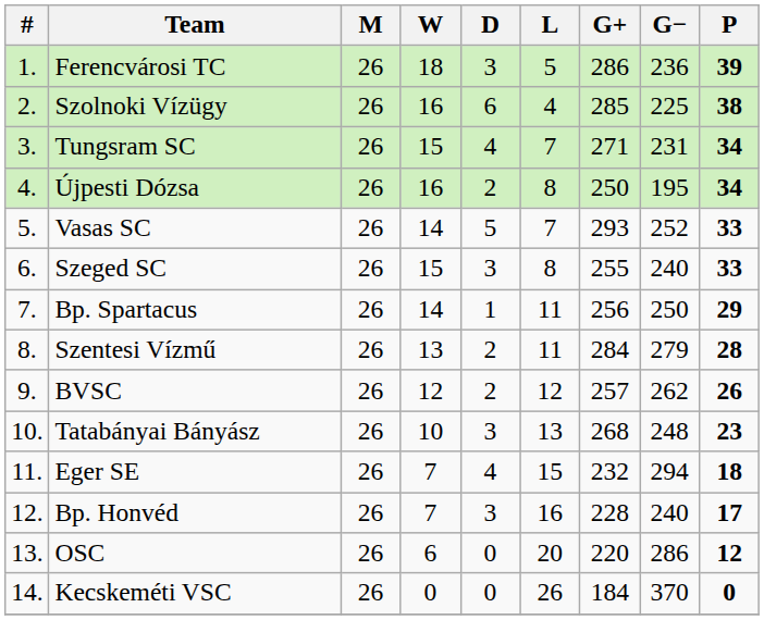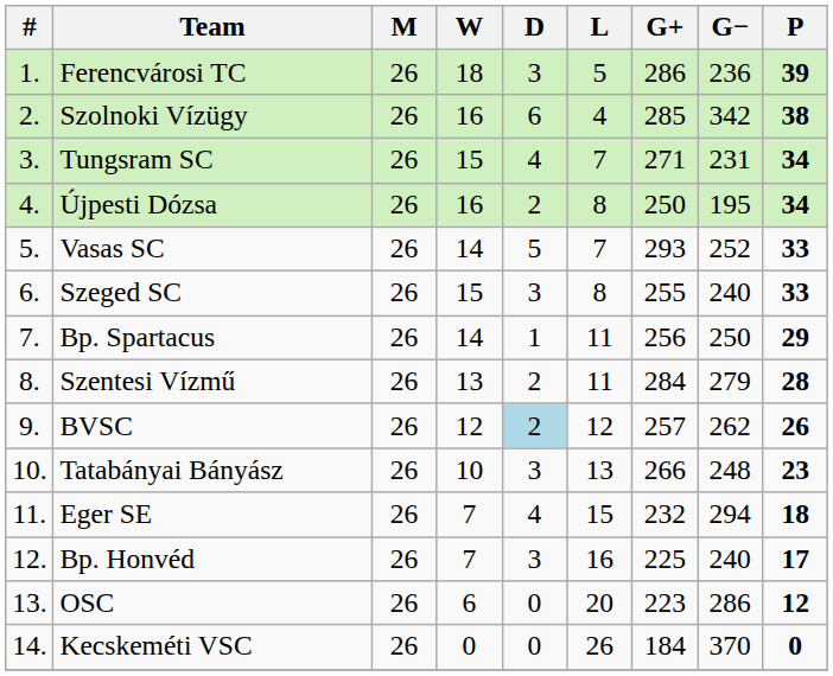 <table class="wikitable" style="text-align: center;">
 <tr>
 <th width="15">#</th>
 <th width="175">Team</th>
 <th width="30">M</th>
 <th width="30">W</th>
 <th width="30">D</th>
 <th width="30">L</th>
 <th width="30">G+</th>
 <th width="30">G−</th>
 <th width="30">P</th>
 </tr>
 <tr style="background: #D0F0C0;">
 <td>1.</td>
 <td align="left">Ferencvárosi TC</td>
 <td>26</td>
 <td>18</td>
 <td>3</td>
 <td>5</td>
 <td>286</td>
 <td>236</td>
 <td><strong>39</strong></td>
 </tr>
 <tr style="background: #D0F0C0;">
 <td>2.</td>
 <td align="left">Szolnoki Vízügy</td>
 <td>26</td>
 <td>16</td>
 <td>6</td>
 <td>4</td>
 <td>285</td>
-<td>225</td>
+<td>342</td>
 <td><strong>38</strong></td>
 </tr>
 <tr style="background: #D0F0C0;">
 <td>3.</td>
 <td align="left">Tungsram SC</td>
 <td>26</td>
 <td>15</td>
 <td>4</td>
 <td>7</td>
 <td>271</td>
 <td>231</td>
 <td><strong>34</strong></td>
 </tr>
 <tr style="background: #D0F0C0;">
 <td>4.</td>
 <td align="left">Újpesti Dózsa</td>
 <td>26</td>
 <td>16</td>
 <td>2</td>
 <td>8</td>
 <td>250</td>
 <td>195</td>
 <td><strong>34</strong></td>
 </tr>
 <tr>
 <td>5.</td>
 <td align="left">Vasas SC</td>
 <td>26</td>
 <td>14</td>
 <td>5</td>
 <td>7</td>
 <td>293</td>
 <td>252</td>
 <td><strong>33</strong></td>
 </tr>
 <tr>
 <td>6.</td>
 <td align="left">Szeged SC</td>
 <td>26</td>
 <td>15</td>
 <td>3</td>
 <td>8</td>
 <td>255</td>
 <td>240</td>
 <td><strong>33</strong></td>
 </tr>
 <tr>
 <td>7.</td>
 <td align="left">Bp. Spartacus</td>
 <td>26</td>
 <td>14</td>
 <td>1</td>
 <td>11</td>
 <td>256</td>
 <td>250</td>
 <td><strong>29</strong></td>
 </tr>
 <tr>
 <td>8.</td>
 <td align="left">Szentesi Vízmű</td>
 <td>26</td>
 <td>13</td>
 <td>2</td>
 <td>11</td>
 <td>284</td>
 <td>279</td>
 <td><strong>28</strong></td>
 </tr>
 <tr>
 <td>9.</td>
 <td align="left">BVSC</td>
 <td>26</td>
 <td>12</td>
-<td>2</td>
+<td style="background: lightblue;">2</td>
 <td>12</td>
 <td>257</td>
 <td>262</td>
 <td><strong>26</strong></td>
 </tr>
 <tr>
 <td>10.</td>
 <td align="left">Tatabányai Bányász</td>
 <td>26</td>
 <td>10</td>
 <td>3</td>
 <td>13</td>
-<td>268</td>
+<td>266</td>
 <td>248</td>
 <td><strong>23</strong></td>
 </tr>
 <tr>
 <td>11.</td>
 <td align="left">Eger SE</td>
 <td>26</td>
 <td>7</td>
 <td>4</td>
 <td>15</td>
 <td>232</td>
 <td>294</td>
 <td><strong>18</strong></td>
 </tr>
 <tr>
 <td>12.</td>
 <td align="left">Bp. Honvéd</td>
 <td>26</td>
 <td>7</td>
 <td>3</td>
 <td>16</td>
-<td>228</td>
+<td>225</td>
 <td>240</td>
 <td><strong>17</strong></td>
 </tr>
 <tr>
 <td>13.</td>
 <td align="left">OSC</td>
 <td>26</td>
 <td>6</td>
 <td>0</td>
 <td>20</td>
-<td>220</td>
+<td>223</td>
 <td>286</td>
 <td><strong>12</strong></td>
 </tr>
 <tr>
 <td>14.</td>
 <td align="left">Kecskeméti VSC</td>
 <td>26</td>
 <td>0</td>
 <td>0</td>
 <td>26</td>
 <td>184</td>
 <td>370</td>
 <td><strong>0</strong></td>
 </tr>
 <tr>
 </tr>
 </table>
